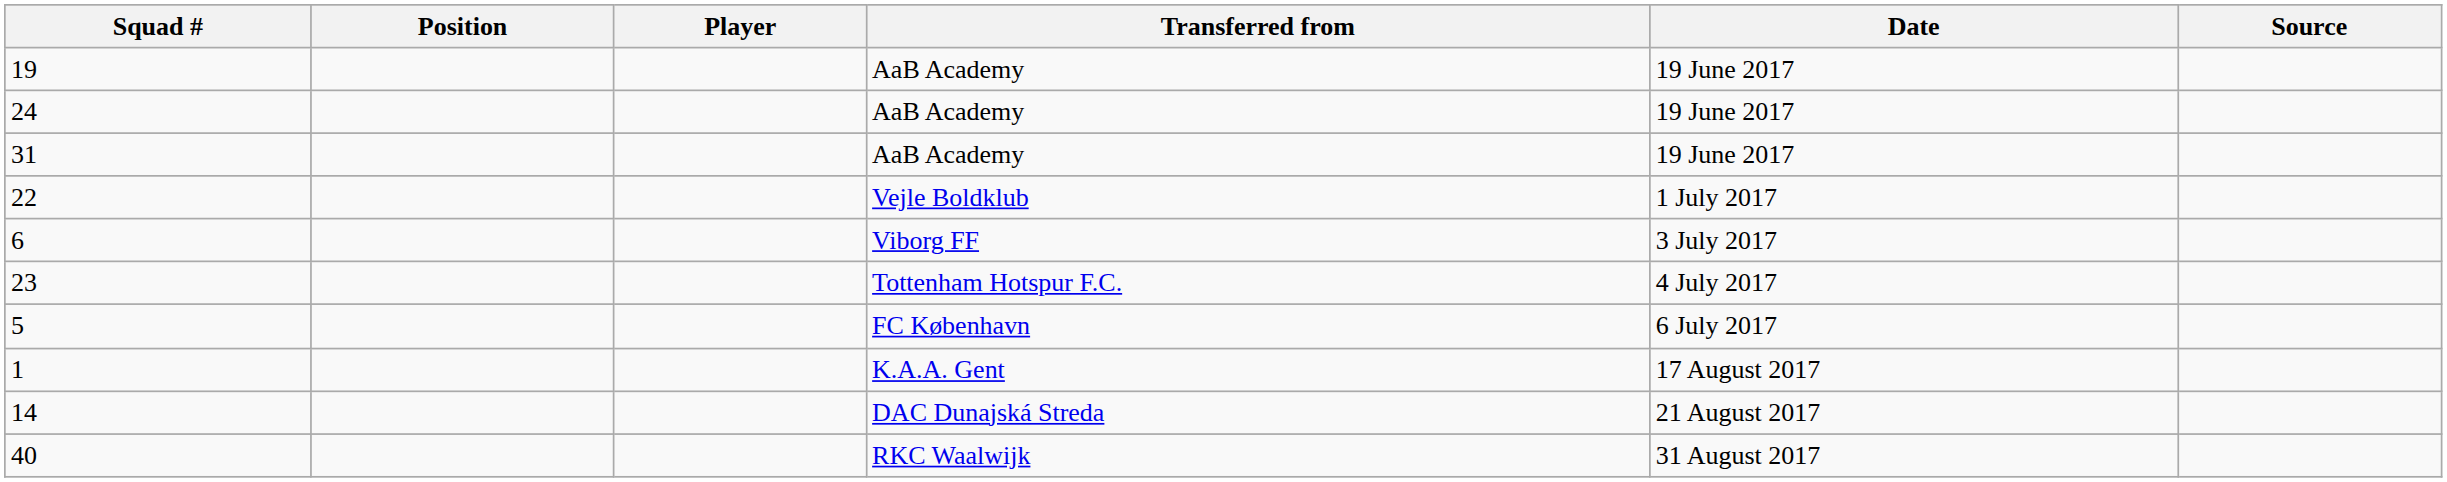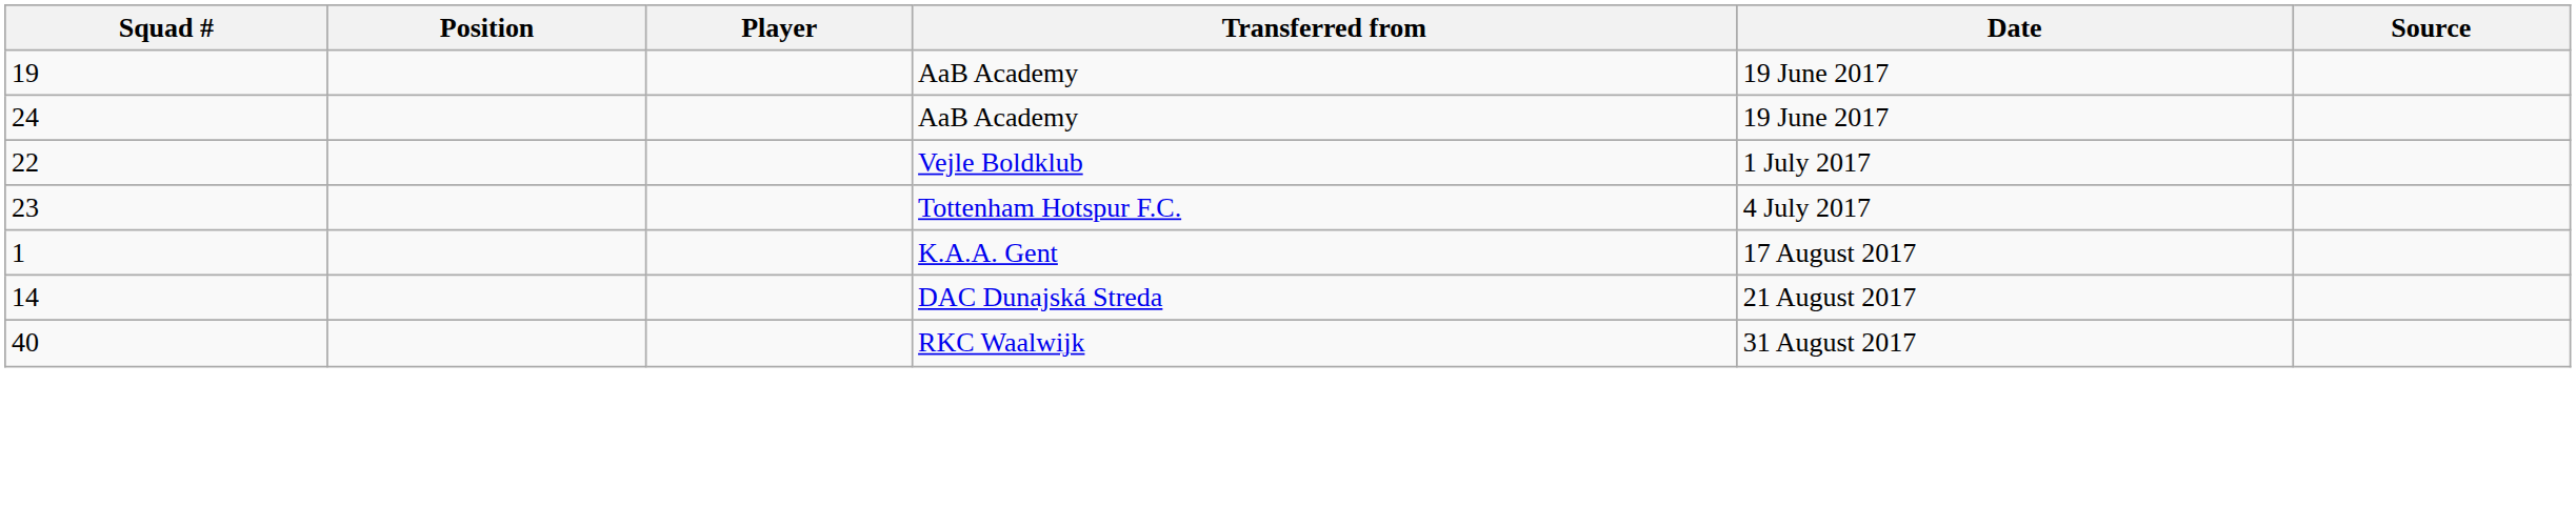 <table class="wikitable sortable" style="width:90%; text-align:center; font-size:95%; text-align:left;">
 <tr>
 <th>Squad #</th>
 <th>Position</th>
 <th>Player</th>
 <th>Transferred from</th>
 <th>Date</th>
 <th>Source</th>
 </tr>
 <tr>
 <td>19</td>
 <td></td>
 <td></td>
 <td> AaB Academy</td>
 <td>19 June 2017</td>
 <td></td>
 </tr>
 <tr>
 <td>24</td>
 <td></td>
 <td></td>
 <td> AaB Academy</td>
 <td>19 June 2017</td>
 <td></td>
 </tr>
 <tr>
-<td>31</td>
-<td></td>
-<td></td>
-<td> AaB Academy</td>
-<td>19 June 2017</td>
-<td></td>
-</tr>
-<tr>
 <td>22</td>
 <td></td>
 <td></td>
 <td> <a href='#'>Vejle Boldklub</a></td>
 <td>1 July 2017</td>
 <td></td>
 </tr>
 <tr>
-<td>6</td>
-<td></td>
-<td></td>
-<td> <a href='#'>Viborg FF</a></td>
-<td>3 July 2017</td>
-<td></td>
-</tr>
-<tr>
 <td>23</td>
 <td></td>
 <td></td>
 <td> <a href='#'>Tottenham Hotspur F.C.</a></td>
 <td>4 July 2017</td>
-<td></td>
-</tr>
-<tr>
-<td>5</td>
-<td></td>
-<td></td>
-<td> <a href='#'>FC København</a></td>
-<td>6 July 2017</td>
 <td></td>
 </tr>
 <tr>
 <td>1</td>
 <td></td>
 <td></td>
 <td> <a href='#'>K.A.A. Gent</a></td>
 <td>17 August 2017</td>
 <td></td>
 </tr>
 <tr>
 <td>14</td>
 <td></td>
 <td></td>
 <td> <a href='#'>DAC Dunajská Streda</a></td>
 <td>21 August 2017</td>
 <td></td>
 </tr>
 <tr>
 <td>40</td>
 <td></td>
 <td></td>
 <td> <a href='#'>RKC Waalwijk</a></td>
 <td>31 August 2017</td>
 <td></td>
 </tr>
 </table>
